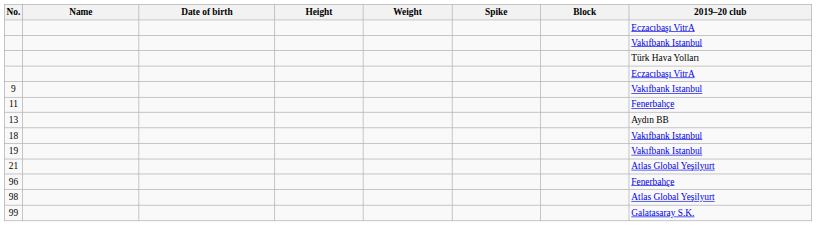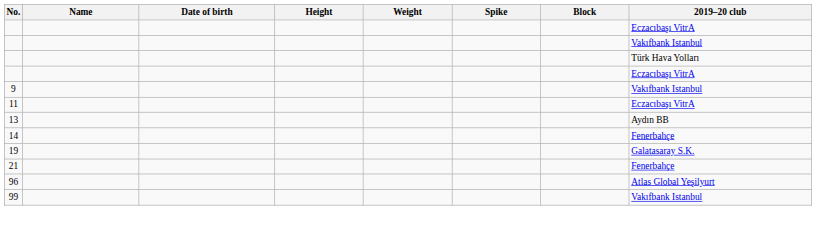 <table class="wikitable sortable" style="font-size:90%; text-align:center;">
 <tr>
 <th>No.</th>
 <th style="width:12em">Name</th>
 <th style="width:14em">Date of birth</th>
 <th style="width:9em">Height</th>
 <th style="width:9em">Weight</th>
 <th style="width:9em">Spike</th>
 <th style="width:9em">Block</th>
 <th style="width:19em">2019–20 club</th>
 </tr>
 <tr>
 <td></td>
 <td align=left></td>
 <td align=right></td>
 <td></td>
 <td></td>
 <td></td>
 <td></td>
 <td align=left> <a href='#'>Eczacıbaşı VitrA</a></td>
 </tr>
 <tr>
 <td></td>
 <td align=left></td>
 <td align=right></td>
 <td></td>
 <td></td>
 <td></td>
 <td></td>
 <td align=left> <a href='#'>Vakıfbank Istanbul</a></td>
 </tr>
 <tr>
 <td></td>
 <td align=left></td>
 <td align=right></td>
 <td></td>
 <td></td>
 <td></td>
 <td></td>
 <td align=left> Türk Hava Yolları</td>
 </tr>
 <tr>
 <td></td>
 <td align=left></td>
 <td align=right></td>
 <td></td>
 <td></td>
 <td></td>
 <td></td>
 <td align=left> <a href='#'>Eczacıbaşı VitrA</a></td>
 </tr>
 <tr>
 <td>9</td>
 <td align=left></td>
 <td align=right></td>
 <td></td>
 <td></td>
 <td></td>
 <td></td>
 <td align=left> <a href='#'>Vakıfbank Istanbul</a></td>
 </tr>
 <tr>
 <td>11</td>
 <td align=left></td>
 <td align=right></td>
 <td></td>
 <td></td>
 <td></td>
 <td></td>
-<td align=left> <a href='#'>Fenerbahçe</a></td>
+<td align=left> <a href='#'>Eczacıbaşı VitrA</a></td>
 </tr>
 <tr>
 <td>13</td>
 <td align=left></td>
 <td align=right></td>
 <td></td>
 <td></td>
 <td></td>
 <td></td>
 <td align=left> Aydın BB</td>
 </tr>
 <tr>
-<td>18</td>
+<td>14</td>
 <td align=left></td>
 <td align=right></td>
 <td></td>
 <td></td>
 <td></td>
 <td></td>
-<td align=left> <a href='#'>Vakıfbank Istanbul</a></td>
+<td align=left> <a href='#'>Fenerbahçe</a></td>
 </tr>
 <tr>
 <td>19</td>
 <td align=left></td>
 <td align=right></td>
 <td></td>
 <td></td>
 <td></td>
 <td></td>
-<td align=left> <a href='#'>Vakıfbank Istanbul</a></td>
+<td align=left> <a href='#'>Galatasaray S.K.</a></td>
 </tr>
 <tr>
 <td>21</td>
 <td align=left></td>
 <td align=right></td>
 <td></td>
 <td></td>
 <td></td>
 <td></td>
-<td align=left> <a href='#'>Atlas Global Yeşilyurt</a></td>
+<td align=left> <a href='#'>Fenerbahçe</a></td>
 </tr>
 <tr>
 <td>96</td>
-<td align=left></td>
-<td align=right></td>
-<td></td>
-<td></td>
-<td></td>
-<td></td>
-<td align=left> <a href='#'>Fenerbahçe</a></td>
-</tr>
-<tr>
-<td>98</td>
 <td align=left></td>
 <td align=right></td>
 <td></td>
 <td></td>
 <td></td>
 <td></td>
 <td align=left> <a href='#'>Atlas Global Yeşilyurt</a></td>
 </tr>
 <tr>
 <td>99</td>
 <td align=left></td>
 <td align=right></td>
 <td></td>
 <td></td>
 <td></td>
 <td></td>
-<td align=left> <a href='#'>Galatasaray S.K.</a></td>
+<td align=left> <a href='#'>Vakıfbank Istanbul</a></td>
 </tr>
 </table>
